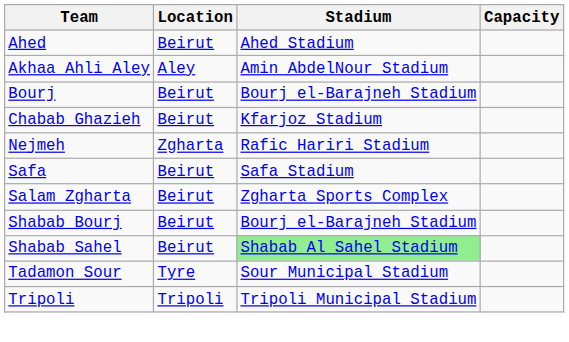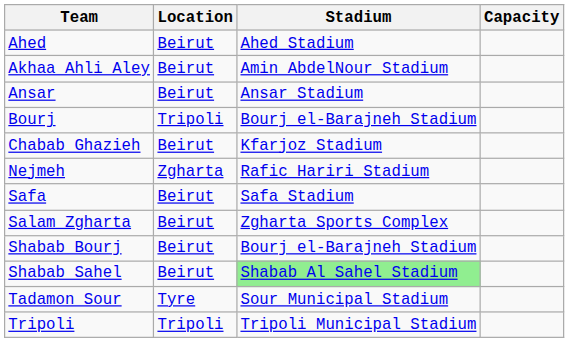 <table class="wikitable sortable">
 <tr>
 <th>Team</th>
 <th>Location</th>
 <th>Stadium</th>
 <th>Capacity</th>
 </tr>
 <tr>
 <td><a href='#'>Ahed</a></td>
 <td><a href='#'>Beirut</a> </td>
 <td><a href='#'>Ahed Stadium</a></td>
 <td style="text-align:center;"></td>
 </tr>
 <tr>
 <td><a href='#'>Akhaa Ahli Aley</a></td>
-<td><a href='#'>Aley</a></td>
+<td><a href='#'>Beirut</a> </td>
 <td><a href='#'>Amin AbdelNour Stadium</a></td>
 <td style="text-align:center;"></td>
 </tr>
 <tr>
+<td><a href='#'>Ansar</a></td>
+<td><a href='#'>Beirut</a> </td>
+<td><a href='#'>Ansar Stadium</a></td>
+<td></td>
+</tr>
+<tr>
 <td><a href='#'>Bourj</a></td>
-<td><a href='#'>Beirut</a> </td>
+<td><a href='#'>Tripoli</a></td>
 <td><a href='#'>Bourj el-Barajneh Stadium</a></td>
 <td style="text-align:center;"></td>
 </tr>
 <tr>
 <td><a href='#'>Chabab Ghazieh</a></td>
 <td><a href='#'>Beirut</a> </td>
 <td><a href='#'>Kfarjoz Stadium</a></td>
 <td style="text-align:center;"></td>
 </tr>
 <tr>
 <td><a href='#'>Nejmeh</a></td>
 <td><a href='#'>Zgharta</a></td>
 <td><a href='#'>Rafic Hariri Stadium</a></td>
 <td style="text-align:center;"></td>
 </tr>
 <tr>
 <td><a href='#'>Safa</a></td>
 <td><a href='#'>Beirut</a> </td>
 <td><a href='#'>Safa Stadium</a></td>
 <td style="text-align:center;"></td>
 </tr>
 <tr>
 <td><a href='#'>Salam Zgharta</a></td>
 <td><a href='#'>Beirut</a> </td>
 <td><a href='#'>Zgharta Sports Complex</a></td>
 <td style="text-align:center;"></td>
 </tr>
 <tr>
 <td><a href='#'>Shabab Bourj</a></td>
 <td><a href='#'>Beirut</a> </td>
 <td><a href='#'>Bourj el-Barajneh Stadium</a></td>
 <td style="text-align:center;"></td>
 </tr>
 <tr>
 <td><a href='#'>Shabab Sahel</a></td>
 <td><a href='#'>Beirut</a> </td>
 <td style="background: lightgreen;"><a href='#'>Shabab Al Sahel Stadium</a></td>
 <td></td>
 </tr>
 <tr>
 <td><a href='#'>Tadamon Sour</a></td>
 <td><a href='#'>Tyre</a></td>
 <td><a href='#'>Sour Municipal Stadium</a></td>
 <td style="text-align:center;"></td>
 </tr>
 <tr>
 <td><a href='#'>Tripoli</a></td>
 <td><a href='#'>Tripoli</a></td>
 <td><a href='#'>Tripoli Municipal Stadium</a></td>
 <td style="text-align:center;"></td>
 </tr>
 </table>
